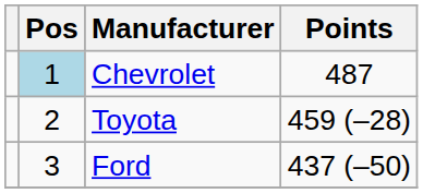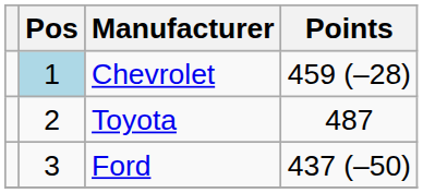 <table class="wikitable" style="font-size: 95%;">
 <tr>
 <th></th>
 <th>Pos</th>
 <th>Manufacturer</th>
 <th>Points</th>
 </tr>
 <tr>
 <td align="left"></td>
 <td style="background: lightblue; text-align:center;">1</td>
 <td><a href='#'>Chevrolet</a></td>
-<td style="text-align:center;">487</td>
+<td style="text-align:center;">459 (–28)</td>
 </tr>
 <tr>
 <td align="left"></td>
 <td style="text-align:center;">2</td>
 <td><a href='#'>Toyota</a></td>
-<td style="text-align:center;">459 (–28)</td>
+<td style="text-align:center;">487</td>
 </tr>
 <tr>
 <td align="left"></td>
 <td style="text-align:center;">3</td>
 <td><a href='#'>Ford</a></td>
 <td style="text-align:center;">437 (–50)</td>
 </tr>
 <tr class="sortbottom">
 </tr>
 </table>
